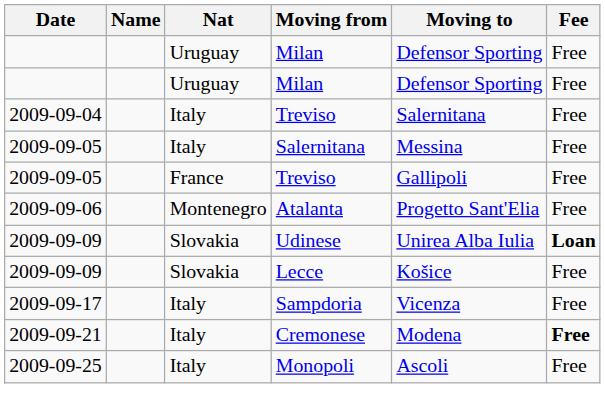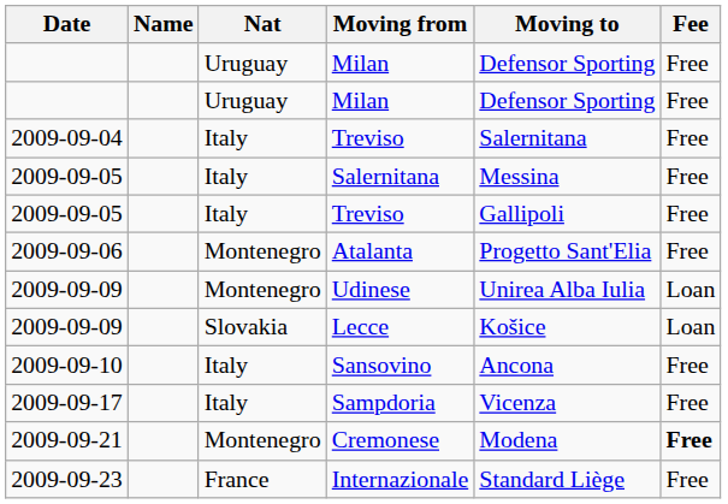 <table class="wikitable sortable">
 <tr>
 <th>Date</th>
 <th>Name</th>
 <th>Nat</th>
 <th>Moving from</th>
 <th>Moving to</th>
 <th>Fee</th>
 </tr>
 <tr>
 <td></td>
 <td></td>
 <td>Uruguay</td>
 <td><a href='#'>Milan</a></td>
 <td> <a href='#'>Defensor Sporting</a></td>
 <td>Free</td>
 </tr>
 <tr>
 <td></td>
 <td></td>
 <td>Uruguay</td>
 <td><a href='#'>Milan</a></td>
 <td> <a href='#'>Defensor Sporting</a></td>
 <td>Free</td>
 </tr>
 <tr>
 <td>2009-09-04</td>
 <td></td>
 <td>Italy</td>
 <td><a href='#'>Treviso</a></td>
 <td><a href='#'>Salernitana</a></td>
 <td>Free</td>
 </tr>
 <tr>
 <td>2009-09-05</td>
 <td></td>
 <td>Italy</td>
 <td><a href='#'>Salernitana</a></td>
 <td><a href='#'>Messina</a></td>
 <td>Free</td>
 </tr>
 <tr>
 <td>2009-09-05</td>
 <td></td>
-<td>France</td>
+<td>Italy</td>
 <td><a href='#'>Treviso</a></td>
 <td><a href='#'>Gallipoli</a></td>
 <td>Free</td>
 </tr>
 <tr>
 <td>2009-09-06</td>
 <td></td>
 <td>Montenegro</td>
 <td><a href='#'>Atalanta</a></td>
 <td><a href='#'>Progetto Sant'Elia</a></td>
 <td>Free</td>
 </tr>
 <tr>
 <td>2009-09-09</td>
 <td></td>
-<td>Slovakia</td>
+<td>Montenegro</td>
 <td><a href='#'>Udinese</a></td>
 <td> <a href='#'>Unirea Alba Iulia</a></td>
-<td><strong>Loan</strong></td>
+<td>Loan</td>
 </tr>
 <tr>
 <td>2009-09-09</td>
 <td></td>
 <td>Slovakia</td>
 <td><a href='#'>Lecce</a></td>
 <td> <a href='#'>Košice</a></td>
+<td>Loan</td>
+</tr>
+<tr>
+<td>2009-09-10</td>
+<td></td>
+<td>Italy</td>
+<td><a href='#'>Sansovino</a></td>
+<td><a href='#'>Ancona</a></td>
 <td>Free</td>
 </tr>
 <tr>
 <td>2009-09-17</td>
 <td></td>
 <td>Italy</td>
 <td><a href='#'>Sampdoria</a></td>
 <td><a href='#'>Vicenza</a></td>
 <td>Free</td>
 </tr>
 <tr>
 <td>2009-09-21</td>
 <td></td>
-<td>Italy</td>
+<td>Montenegro</td>
 <td><a href='#'>Cremonese</a></td>
 <td><a href='#'>Modena</a></td>
 <td><strong>Free</strong></td>
 </tr>
 <tr>
-<td>2009-09-25</td>
+<td>2009-09-23</td>
 <td></td>
-<td>Italy</td>
-<td><a href='#'>Monopoli</a></td>
-<td><a href='#'>Ascoli</a></td>
+<td>France</td>
+<td><a href='#'>Internazionale</a></td>
+<td> <a href='#'>Standard Liège</a></td>
 <td>Free</td>
 </tr>
 </table>
